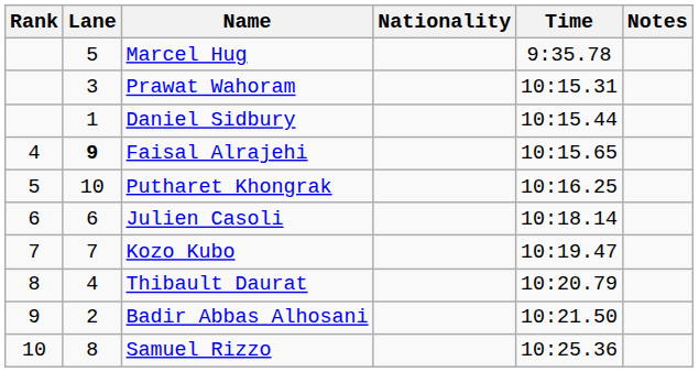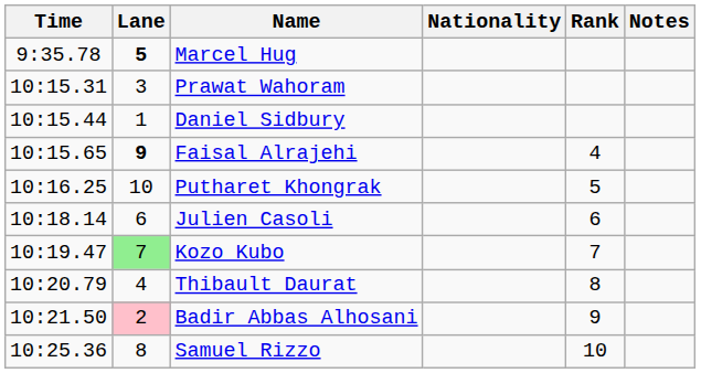 <table class="wikitable sortable" style="text-align:center">
 <tr>
-<th>Rank</th>
+<th>Time</th>
 <th>Lane</th>
 <th>Name</th>
 <th>Nationality</th>
-<th>Time</th>
+<th>Rank</th>
 <th>Notes</th>
 </tr>
 <tr>
-<td></td>
-<td>5</td>
+<td>9:35.78</td>
+<td><strong>5</strong></td>
 <td align=left><a href='#'>Marcel Hug</a></td>
 <td align=left></td>
-<td>9:35.78</td>
+<td></td>
 <td></td>
 </tr>
 <tr>
-<td></td>
+<td>10:15.31</td>
 <td>3</td>
 <td align=left><a href='#'>Prawat Wahoram</a></td>
 <td align=left></td>
-<td>10:15.31</td>
+<td></td>
 <td></td>
 </tr>
 <tr>
-<td></td>
+<td>10:15.44</td>
 <td>1</td>
 <td align=left><a href='#'>Daniel Sidbury</a></td>
 <td align=left></td>
-<td>10:15.44</td>
+<td></td>
 <td></td>
 </tr>
 <tr>
-<td>4</td>
+<td>10:15.65</td>
 <td><strong>9</strong></td>
 <td align=left><a href='#'>Faisal Alrajehi</a></td>
 <td align=left></td>
-<td>10:15.65</td>
+<td>4</td>
 <td></td>
 </tr>
 <tr>
-<td>5</td>
+<td>10:16.25</td>
 <td>10</td>
 <td align=left><a href='#'>Putharet Khongrak</a></td>
 <td align=left></td>
-<td>10:16.25</td>
+<td>5</td>
 <td></td>
 </tr>
 <tr>
-<td>6</td>
+<td>10:18.14</td>
 <td>6</td>
 <td align=left><a href='#'>Julien Casoli</a></td>
 <td align=left></td>
-<td>10:18.14</td>
+<td>6</td>
 <td></td>
 </tr>
 <tr>
-<td>7</td>
-<td>7</td>
+<td>10:19.47</td>
+<td style="background: lightgreen;">7</td>
 <td align=left><a href='#'>Kozo Kubo</a></td>
 <td align=left></td>
-<td>10:19.47</td>
+<td>7</td>
 <td></td>
 </tr>
 <tr>
-<td>8</td>
+<td>10:20.79</td>
 <td>4</td>
 <td align=left><a href='#'>Thibault Daurat</a></td>
 <td align=left></td>
-<td>10:20.79</td>
+<td>8</td>
 <td></td>
 </tr>
 <tr>
-<td>9</td>
-<td>2</td>
+<td>10:21.50</td>
+<td style="background: pink;">2</td>
 <td align=left><a href='#'>Badir Abbas Alhosani</a></td>
 <td align=left></td>
-<td>10:21.50</td>
+<td>9</td>
 <td></td>
 </tr>
 <tr>
-<td>10</td>
+<td>10:25.36</td>
 <td>8</td>
 <td align=left><a href='#'>Samuel Rizzo</a></td>
 <td align=left></td>
-<td>10:25.36</td>
+<td>10</td>
 <td></td>
 </tr>
 </table>
